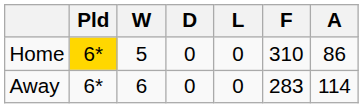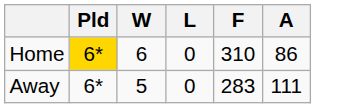 <table class="wikitable" border="1">
 <tr>
 <th width=40></th>
 <th width=30>Pld</th>
 <th width=30>W</th>
-<th width=30>D</th>
 <th width=30>L</th>
 <th width=30>F</th>
 <th width=30>A</th>
 </tr>
 <tr>
 <td>Home</td>
 <td align=center style="background: gold;">6*</td>
-<td align=center>5</td>
-<td align=center>0</td>
+<td align=center>6</td>
 <td align=center>0</td>
 <td align=center>310</td>
 <td align=center>86</td>
 </tr>
 <tr>
 <td>Away</td>
 <td align=center>6*</td>
-<td align=center>6</td>
-<td align=center>0</td>
+<td align=center>5</td>
 <td align=center>0</td>
 <td align=center>283</td>
-<td align=center>114</td>
+<td align=center>111</td>
 </tr>
 </table>
